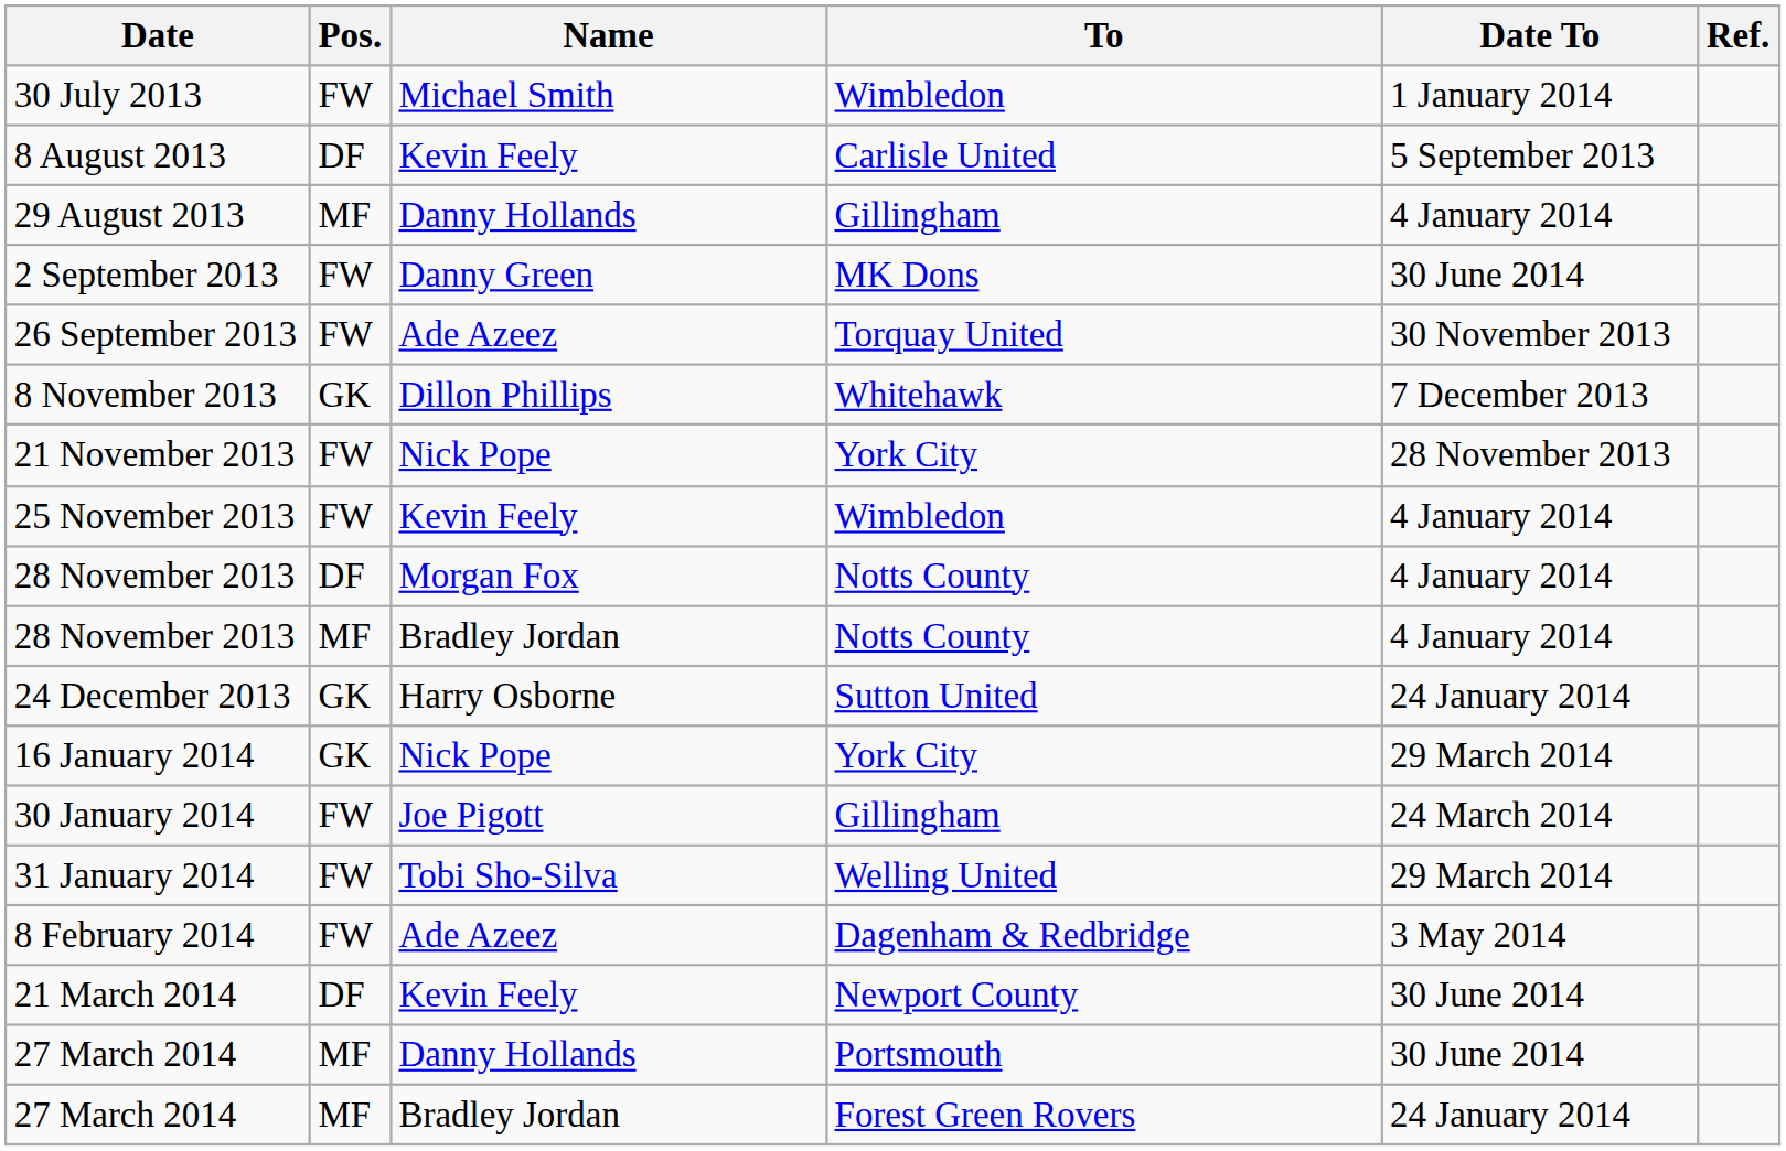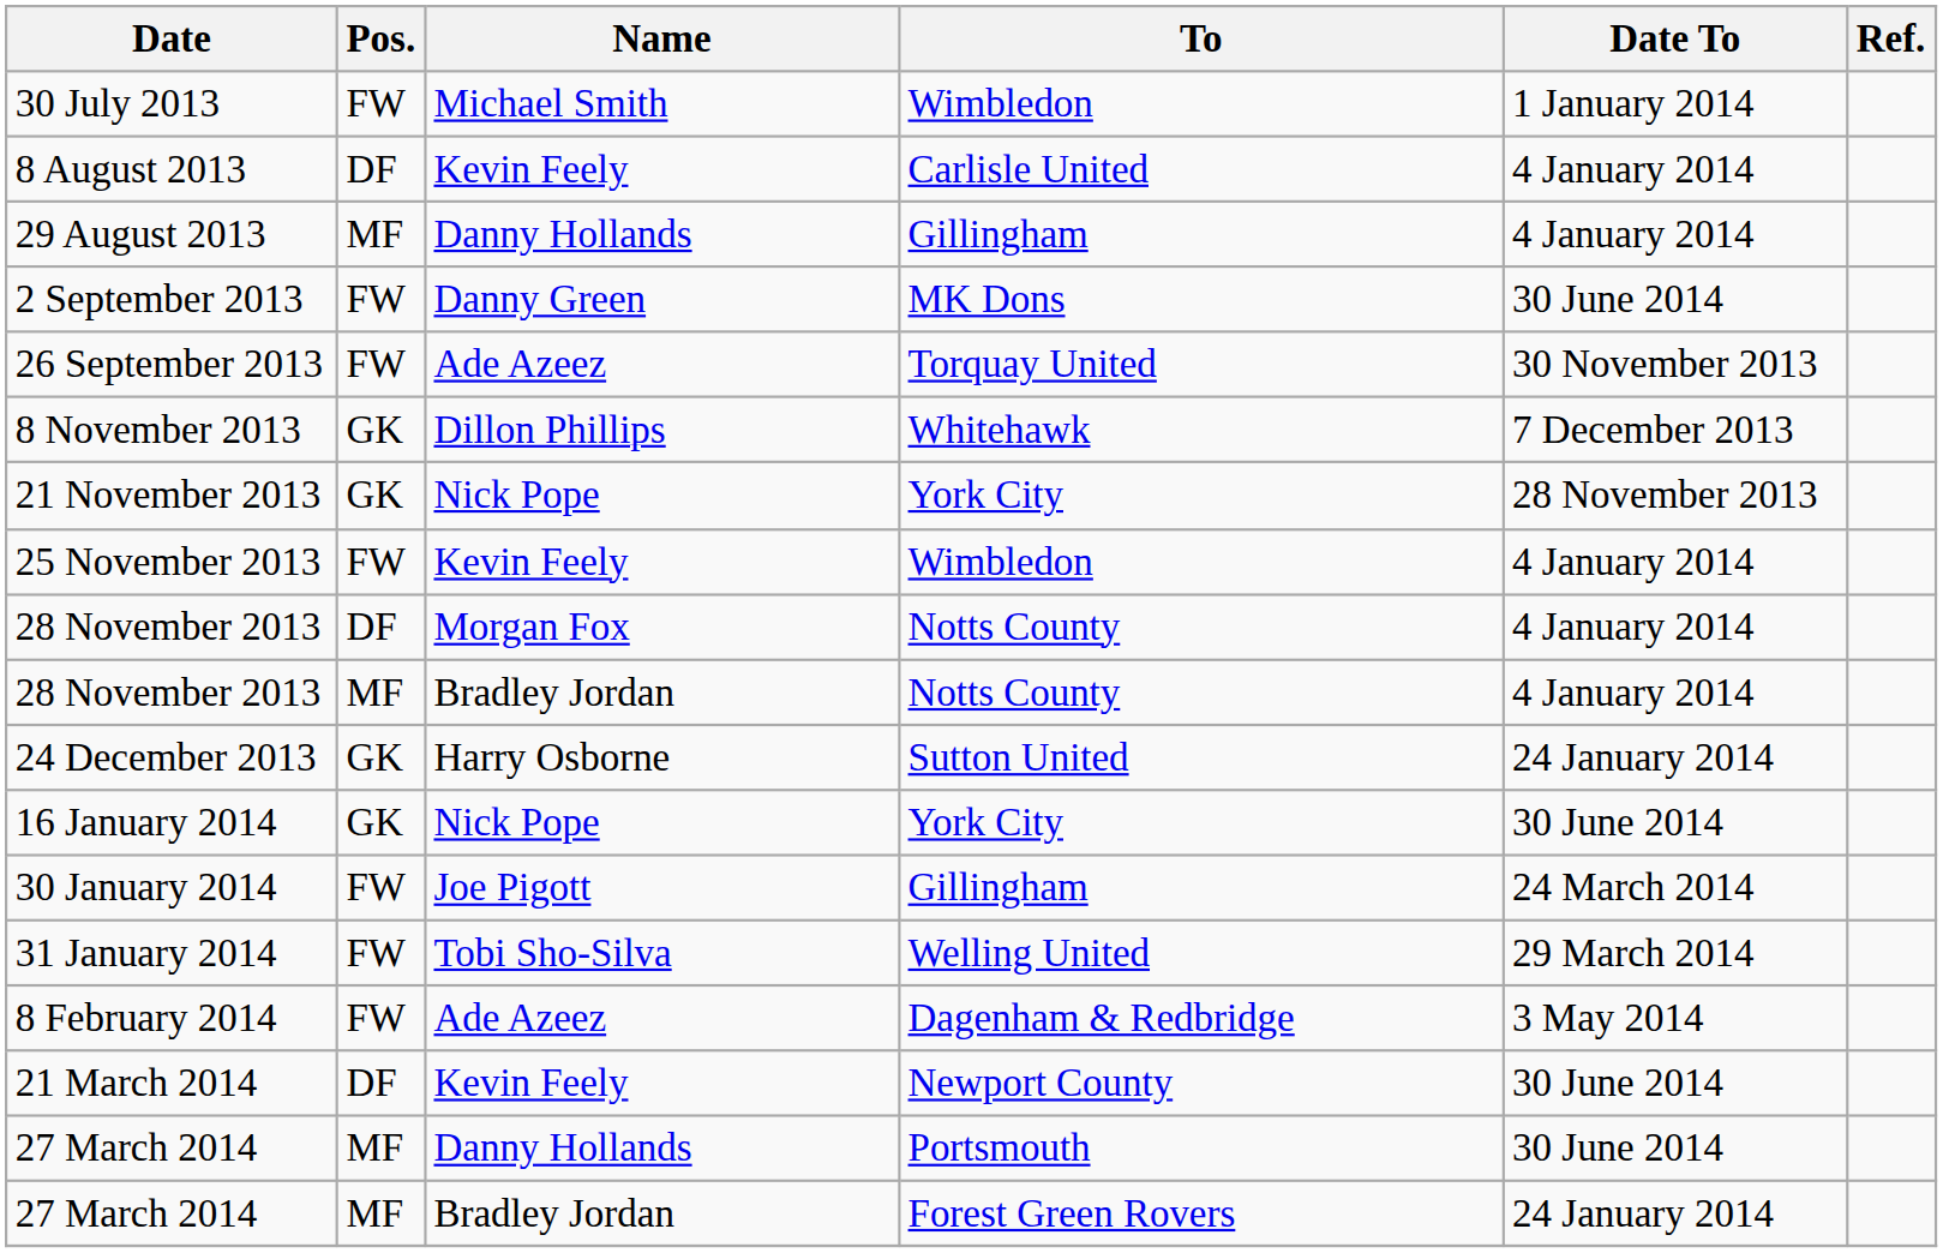 <table class="wikitable" style="font-size:95%;">
 <tr>
 <th style="width:120px;">Date</th>
 <th style="width:25px;">Pos.</th>
 <th style="width:175px;">Name</th>
 <th style="width:225px;">To</th>
 <th style="width:125px;">Date To</th>
 <th style="width:25px;">Ref.</th>
 </tr>
 <tr>
 <td>30 July 2013</td>
 <td>FW</td>
 <td> <a href='#'>Michael Smith</a></td>
 <td> <a href='#'>Wimbledon</a></td>
 <td>1 January 2014</td>
 <td></td>
 </tr>
 <tr>
 <td>8 August 2013</td>
 <td>DF</td>
 <td> <a href='#'>Kevin Feely</a></td>
 <td> <a href='#'>Carlisle United</a></td>
-<td>5 September 2013</td>
+<td>4 January 2014</td>
 <td></td>
 </tr>
 <tr>
 <td>29 August 2013</td>
 <td>MF</td>
 <td> <a href='#'>Danny Hollands</a></td>
 <td> <a href='#'>Gillingham</a></td>
 <td>4 January 2014</td>
 <td></td>
 </tr>
 <tr>
 <td>2 September 2013</td>
 <td>FW</td>
 <td> <a href='#'>Danny Green</a></td>
 <td> <a href='#'>MK Dons</a></td>
 <td>30 June 2014</td>
 <td></td>
 </tr>
 <tr>
 <td>26 September 2013</td>
 <td>FW</td>
 <td> <a href='#'>Ade Azeez</a></td>
 <td> <a href='#'>Torquay United</a></td>
 <td>30 November 2013</td>
 <td></td>
 </tr>
 <tr>
 <td>8 November 2013</td>
 <td>GK</td>
 <td> <a href='#'>Dillon Phillips</a></td>
 <td> <a href='#'>Whitehawk</a></td>
 <td>7 December 2013</td>
 <td></td>
 </tr>
 <tr>
 <td>21 November 2013</td>
-<td>FW</td>
+<td>GK</td>
 <td> <a href='#'>Nick Pope</a></td>
 <td> <a href='#'>York City</a></td>
 <td>28 November 2013</td>
 <td></td>
 </tr>
 <tr>
 <td>25 November 2013</td>
 <td>FW</td>
 <td> <a href='#'>Kevin Feely</a></td>
 <td> <a href='#'>Wimbledon</a></td>
 <td>4 January 2014</td>
 <td></td>
 </tr>
 <tr>
 <td>28 November 2013</td>
 <td>DF</td>
 <td> <a href='#'>Morgan Fox</a></td>
 <td> <a href='#'>Notts County</a></td>
 <td>4 January 2014</td>
 <td></td>
 </tr>
 <tr>
 <td>28 November 2013</td>
 <td>MF</td>
 <td> Bradley Jordan</td>
 <td> <a href='#'>Notts County</a></td>
 <td>4 January 2014</td>
 <td></td>
 </tr>
 <tr>
 <td>24 December 2013</td>
 <td>GK</td>
 <td> Harry Osborne</td>
 <td> <a href='#'>Sutton United</a></td>
 <td>24 January 2014</td>
 <td></td>
 </tr>
 <tr>
 <td>16 January 2014</td>
 <td>GK</td>
 <td> <a href='#'>Nick Pope</a></td>
 <td> <a href='#'>York City</a></td>
-<td>29 March 2014</td>
+<td>30 June 2014</td>
 <td></td>
 </tr>
 <tr>
 <td>30 January 2014</td>
 <td>FW</td>
 <td> <a href='#'>Joe Pigott</a></td>
 <td> <a href='#'>Gillingham</a></td>
 <td>24 March 2014</td>
 <td></td>
 </tr>
 <tr>
 <td>31 January 2014</td>
 <td>FW</td>
 <td> <a href='#'>Tobi Sho-Silva</a></td>
 <td> <a href='#'>Welling United</a></td>
 <td>29 March 2014</td>
 <td></td>
 </tr>
 <tr>
 <td>8 February 2014</td>
 <td>FW</td>
 <td> <a href='#'>Ade Azeez</a></td>
 <td> <a href='#'>Dagenham & Redbridge</a></td>
 <td>3 May 2014</td>
 <td></td>
 </tr>
 <tr>
 <td>21 March 2014</td>
 <td>DF</td>
 <td> <a href='#'>Kevin Feely</a></td>
 <td> <a href='#'>Newport County</a></td>
 <td>30 June 2014</td>
 <td></td>
 </tr>
 <tr>
 <td>27 March 2014</td>
 <td>MF</td>
 <td> <a href='#'>Danny Hollands</a></td>
 <td> <a href='#'>Portsmouth</a></td>
 <td>30 June 2014</td>
 <td></td>
 </tr>
 <tr>
 <td>27 March 2014</td>
 <td>MF</td>
 <td> Bradley Jordan</td>
 <td> <a href='#'>Forest Green Rovers</a></td>
 <td>24 January 2014</td>
 <td></td>
 </tr>
 <tr>
 </tr>
 </table>
